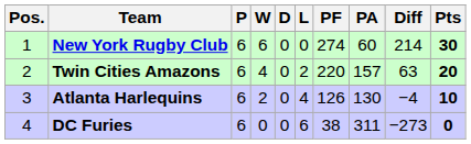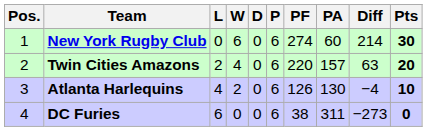 <table class="wikitable" style="text-align: center;">
 <tr>
 <th>Pos.</th>
 <th>Team</th>
-<th>P</th>
+<th>L</th>
 <th>W</th>
 <th>D</th>
-<th>L</th>
+<th>P</th>
 <th>PF</th>
 <th>PA</th>
 <th>Diff</th>
 <th>Pts</th>
 </tr>
 <tr bgcolor="ccffcc">
 <td>1</td>
 <td align="left"><strong><a href='#'>New York Rugby Club</a></strong></td>
-<td>6</td>
+<td>0</td>
 <td>6</td>
 <td>0</td>
-<td>0</td>
+<td>6</td>
 <td>274</td>
 <td>60</td>
 <td>214</td>
 <td><strong>30</strong></td>
 </tr>
 <tr bgcolor="ccffcc">
 <td>2</td>
 <td align="left"><strong>Twin Cities Amazons</strong></td>
-<td>6</td>
+<td>2</td>
 <td>4</td>
 <td>0</td>
-<td>2</td>
+<td>6</td>
 <td>220</td>
 <td>157</td>
 <td>63</td>
 <td><strong>20</strong></td>
 </tr>
 <tr bgcolor="ccccff">
 <td>3</td>
 <td align="left"><strong>Atlanta Harlequins</strong></td>
-<td>6</td>
+<td>4</td>
 <td>2</td>
 <td>0</td>
-<td>4</td>
+<td>6</td>
 <td>126</td>
 <td>130</td>
 <td>−4</td>
 <td><strong>10</strong></td>
 </tr>
 <tr bgcolor="ccccff">
 <td>4</td>
 <td align="left"><strong>DC Furies</strong></td>
 <td>6</td>
 <td>0</td>
 <td>0</td>
 <td>6</td>
 <td>38</td>
 <td>311</td>
 <td>−273</td>
 <td><strong>0</strong></td>
 </tr>
 </table>
